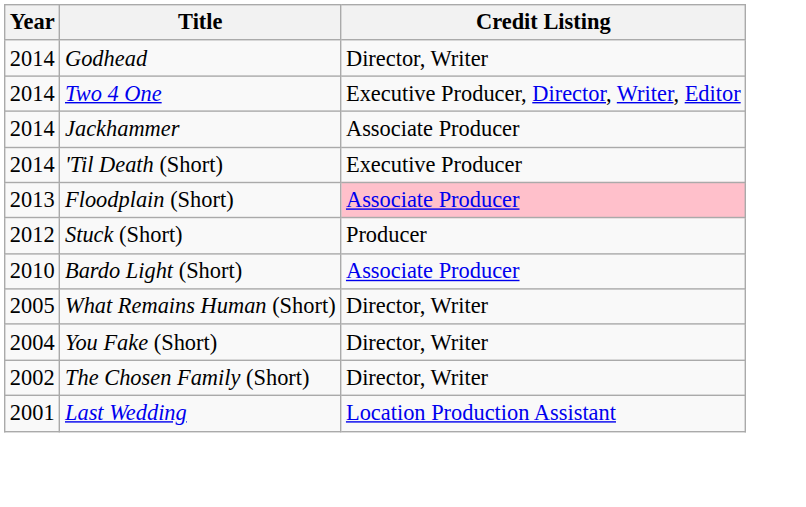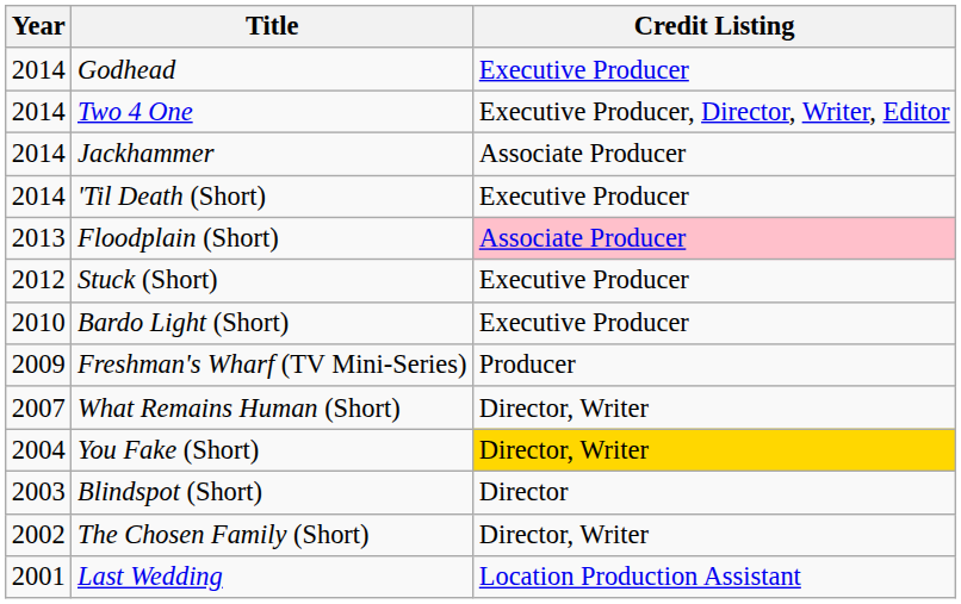 <table class="wikitable">
 <tr>
 <th>Year</th>
 <th>Title</th>
 <th>Credit Listing</th>
 </tr>
 <tr>
 <td>2014</td>
 <td><em>Godhead</em></td>
-<td>Director, Writer</td>
+<td><a href='#'>Executive Producer</a></td>
 </tr>
 <tr>
 <td>2014</td>
 <td><em><a href='#'>Two 4 One</a></em></td>
 <td>Executive Producer, <a href='#'>Director</a>, <a href='#'>Writer</a>, <a href='#'>Editor</a></td>
 </tr>
 <tr>
 <td>2014</td>
 <td><em>Jackhammer</em></td>
 <td>Associate Producer</td>
 </tr>
 <tr>
 <td>2014</td>
 <td><em>'Til Death</em> (Short)</td>
 <td>Executive Producer</td>
 </tr>
 <tr>
 <td>2013</td>
 <td><em>Floodplain</em> (Short)</td>
 <td style="background: pink;"><a href='#'>Associate Producer</a></td>
 </tr>
 <tr>
 <td>2012</td>
 <td><em>Stuck</em> (Short)</td>
-<td>Producer</td>
+<td>Executive Producer</td>
 </tr>
 <tr>
 <td>2010</td>
 <td><em>Bardo Light</em> (Short)</td>
-<td><a href='#'>Associate Producer</a></td>
+<td>Executive Producer</td>
 </tr>
 <tr>
-<td>2005</td>
+<td>2009</td>
+<td><em>Freshman's Wharf</em> (TV Mini-Series)</td>
+<td>Producer</td>
+</tr>
+<tr>
+<td>2007</td>
 <td><em>What Remains Human</em> (Short)</td>
 <td>Director, Writer</td>
 </tr>
 <tr>
 <td>2004</td>
 <td><em>You Fake</em> (Short)</td>
-<td>Director, Writer</td>
+<td style="background: gold;">Director, Writer</td>
+</tr>
+<tr>
+<td>2003</td>
+<td><em>Blindspot</em> (Short)</td>
+<td>Director</td>
 </tr>
 <tr>
 <td>2002</td>
 <td><em>The Chosen Family</em> (Short)</td>
 <td>Director, Writer</td>
 </tr>
 <tr>
 <td>2001</td>
 <td><em><a href='#'>Last Wedding</a></em></td>
 <td><a href='#'>Location Production Assistant</a></td>
 </tr>
 </table>
